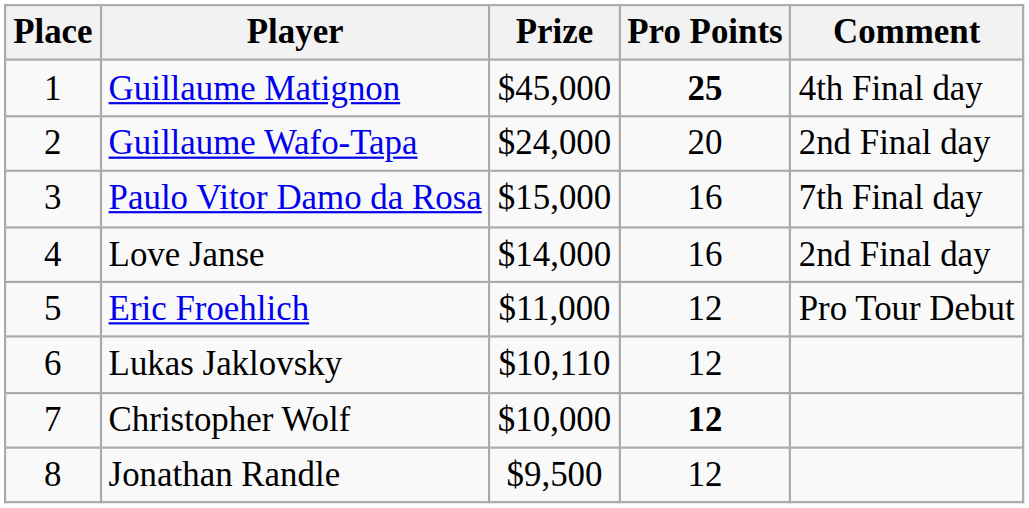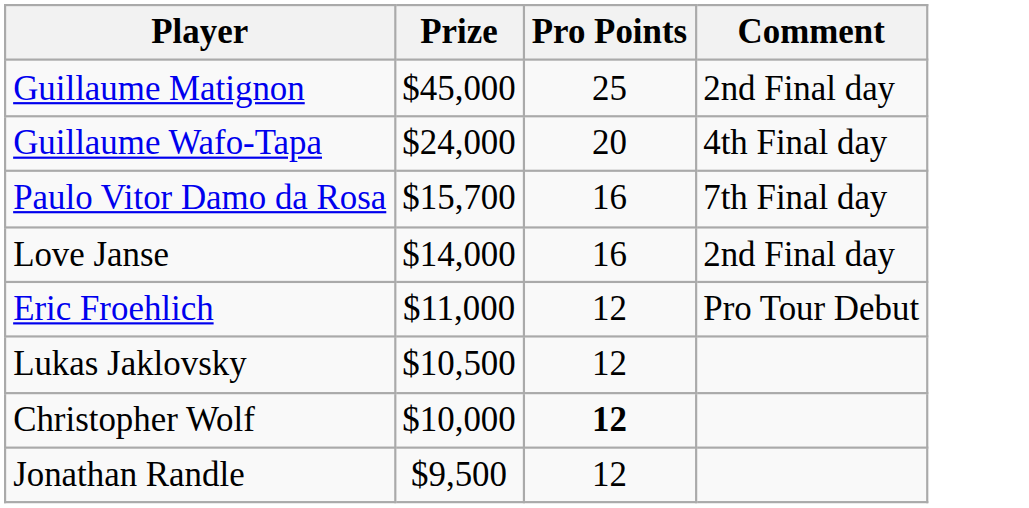 <table class="wikitable">
 <tr>
-<th>Place</th>
 <th>Player</th>
 <th>Prize</th>
 <th>Pro Points</th>
 <th>Comment</th>
 </tr>
 <tr>
-<td align=center>1</td>
 <td> <a href='#'>Guillaume Matignon</a></td>
 <td align=center>$45,000</td>
-<td align=center><strong>25</strong></td>
+<td align=center>25</td>
+<td>2nd Final day</td>
+</tr>
+<tr>
+<td> <a href='#'>Guillaume Wafo-Tapa</a></td>
+<td align=center>$24,000</td>
+<td align=center>20</td>
 <td>4th Final day</td>
 </tr>
 <tr>
-<td align=center>2</td>
-<td> <a href='#'>Guillaume Wafo-Tapa</a></td>
-<td align=center>$24,000</td>
-<td align=center>20</td>
-<td>2nd Final day</td>
-</tr>
-<tr>
-<td align=center>3</td>
 <td> <a href='#'>Paulo Vitor Damo da Rosa</a></td>
-<td align=center>$15,000</td>
+<td align=center>$15,700</td>
 <td align=center>16</td>
 <td>7th Final day</td>
 </tr>
 <tr>
-<td align=center>4</td>
 <td> Love Janse</td>
 <td align=center>$14,000</td>
 <td align=center>16</td>
 <td>2nd Final day</td>
 </tr>
 <tr>
-<td align=center>5</td>
 <td> <a href='#'>Eric Froehlich</a></td>
 <td align=center>$11,000</td>
 <td align=center>12</td>
 <td>Pro Tour Debut</td>
 </tr>
 <tr>
-<td align=center>6</td>
 <td> Lukas Jaklovsky</td>
-<td align=center>$10,110</td>
+<td align=center>$10,500</td>
 <td align=center>12</td>
 <td></td>
 </tr>
 <tr>
-<td align=center>7</td>
 <td> Christopher Wolf</td>
 <td align=center>$10,000</td>
 <td align=center><strong>12</strong></td>
 <td></td>
 </tr>
 <tr>
-<td align=center>8</td>
 <td> Jonathan Randle</td>
 <td align=center>$9,500</td>
 <td align=center>12</td>
 <td></td>
 </tr>
 </table>
